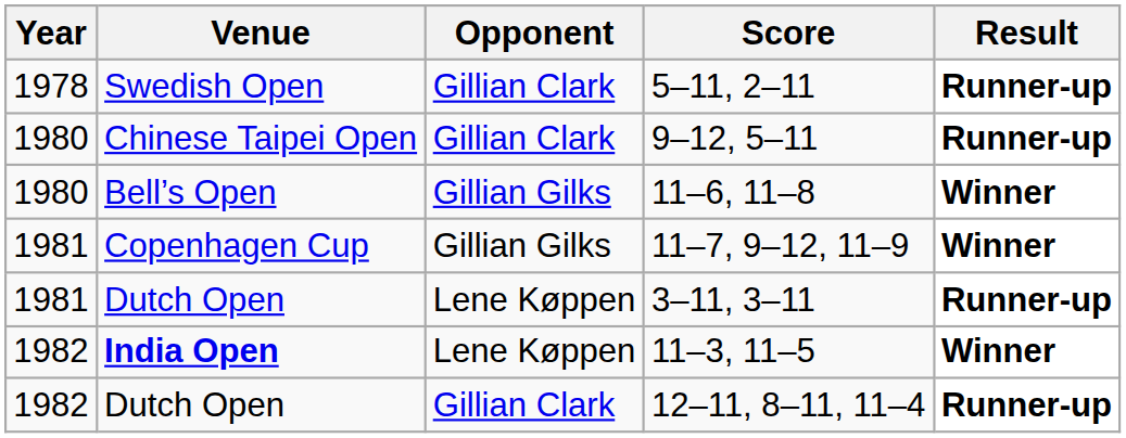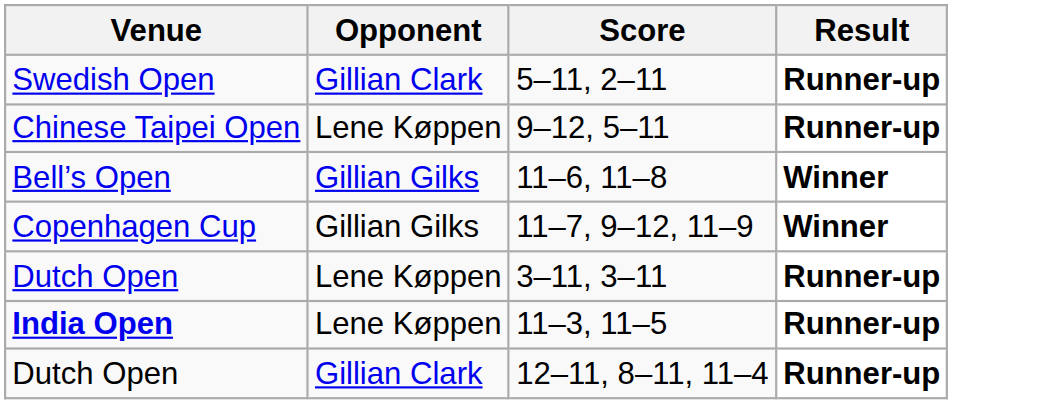 <table class="sortable wikitable" style="font-size: 90%;">
 <tr>
-<th>Year</th>
 <th>Venue</th>
 <th>Opponent</th>
 <th>Score</th>
 <th>Result</th>
 </tr>
 <tr>
-<td align="center">1978</td>
 <td align="left"><a href='#'>Swedish Open</a></td>
 <td align="left"> <a href='#'>Gillian Clark</a></td>
 <td align="left">5–11, 2–11</td>
 <td style="text-align:left; background:white"> <strong>Runner-up</strong></td>
 </tr>
 <tr>
-<td align="center">1980</td>
 <td align="left"><a href='#'>Chinese Taipei Open</a></td>
-<td align="left"> <a href='#'>Gillian Clark</a></td>
+<td align="left"> Lene Køppen</td>
 <td align="left">9–12, 5–11</td>
 <td style="text-align:left; background:white"> <strong>Runner-up</strong></td>
 </tr>
 <tr>
-<td align="center">1980</td>
 <td align="left"><a href='#'>Bell’s Open</a></td>
 <td align="left"> <a href='#'>Gillian Gilks</a></td>
 <td align="left">11–6, 11–8</td>
 <td style="text-align:left; background:white"> <strong>Winner</strong></td>
 </tr>
 <tr>
-<td align="center">1981</td>
 <td align="left"><a href='#'>Copenhagen Cup</a></td>
 <td align="left"> Gillian Gilks</td>
 <td align="left">11–7, 9–12, 11–9</td>
 <td style="text-align:left; background:white"> <strong>Winner</strong></td>
 </tr>
 <tr>
-<td align="center">1981</td>
 <td align="left"><a href='#'>Dutch Open</a></td>
 <td align="left"> Lene Køppen</td>
 <td align="left">3–11, 3–11</td>
 <td style="text-align:left; background:white"> <strong>Runner-up</strong></td>
 </tr>
 <tr>
-<td align="center">1982</td>
 <td align="left"><strong><a href='#'>India Open</a></strong></td>
 <td align="left"> Lene Køppen</td>
 <td align="left">11–3, 11–5</td>
-<td style="text-align:left; background:white"> <strong>Winner</strong></td>
+<td style="text-align:left; background:white"> <strong>Runner-up</strong></td>
 </tr>
 <tr>
-<td align="center">1982</td>
 <td align="left">Dutch Open</td>
 <td align="left"> <a href='#'>Gillian Clark</a></td>
 <td align="left">12–11, 8–11, 11–4</td>
 <td style="text-align:left; background:white"> <strong>Runner-up</strong></td>
 </tr>
 </table>
